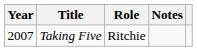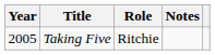 <table class="wikitable">
 <tr>
 <th>Year</th>
 <th>Title</th>
 <th>Role</th>
 <th>Notes</th>
 <th></th>
 </tr>
 <tr>
-<td>2007</td>
+<td>2005</td>
 <td><em>Taking Five</em></td>
 <td>Ritchie</td>
 <td></td>
 <td style="text-align:center;"></td>
 </tr>
 </table>
